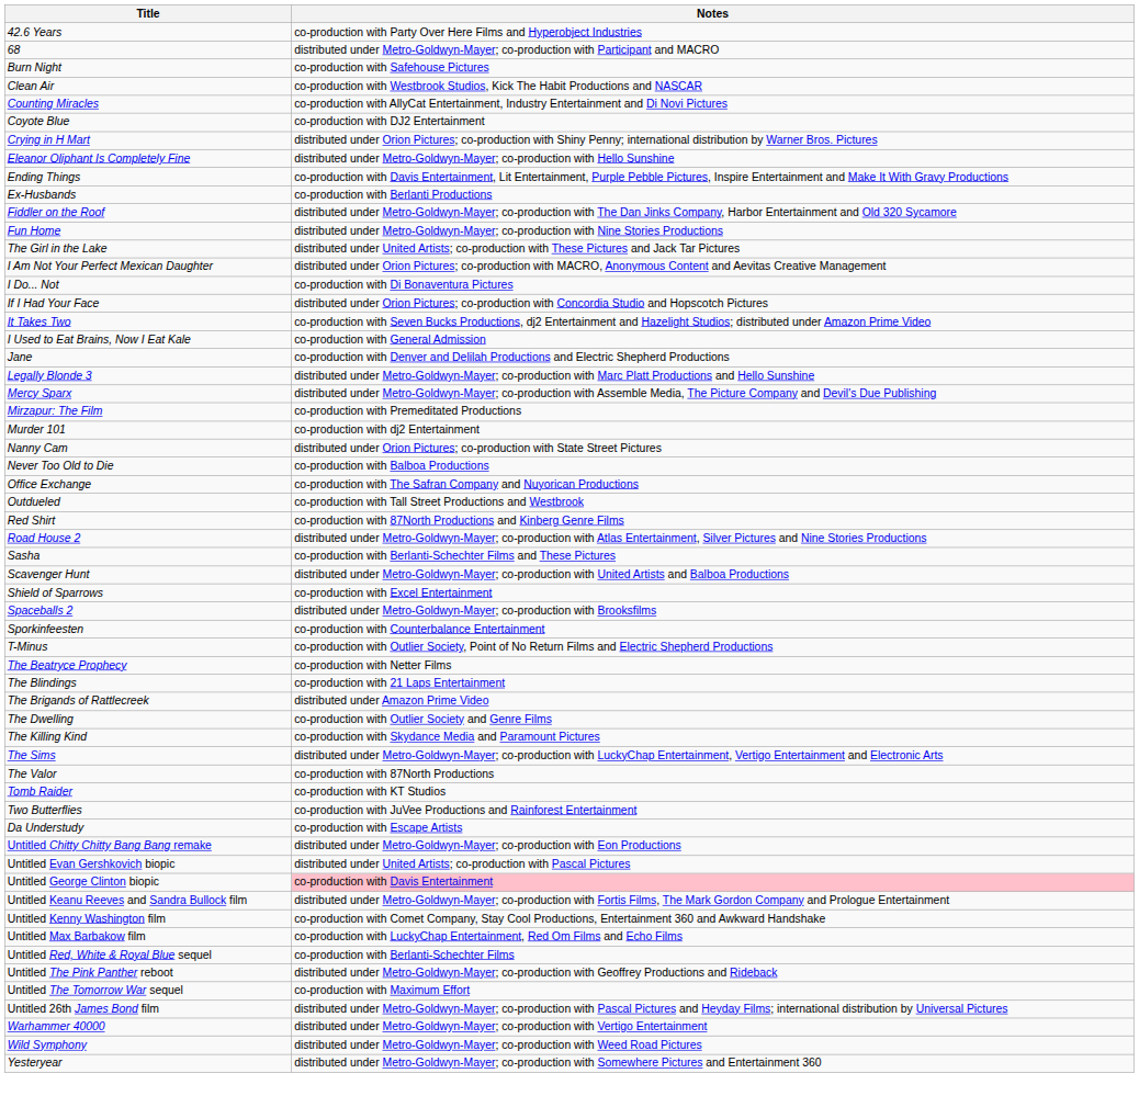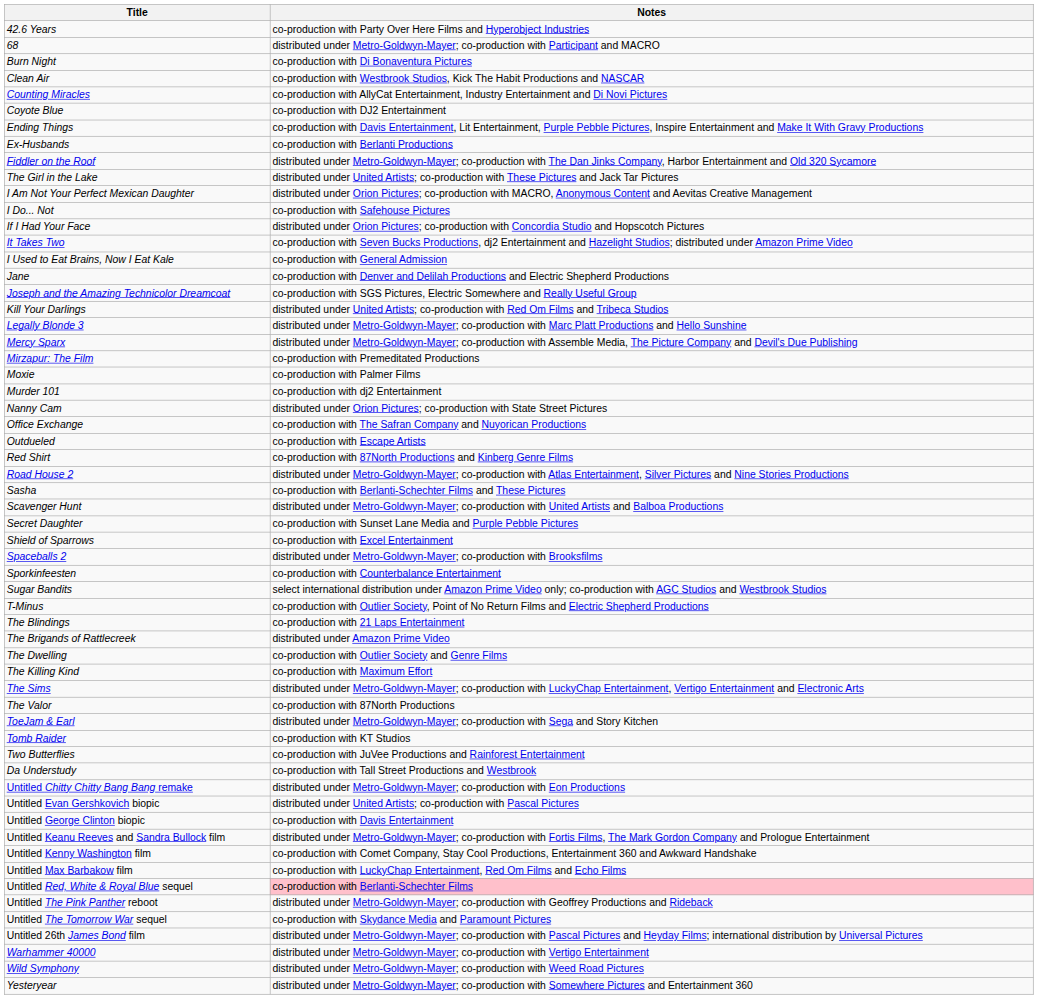 <table class="wikitable sortable" style="width:100%;">
 <tr>
 <th>Title</th>
 <th>Notes</th>
 </tr>
 <tr>
 <td><em>42.6 Years</em></td>
 <td>co-production with Party Over Here Films and <a href='#'>Hyperobject Industries</a></td>
 </tr>
 <tr>
 <td><em>68</em></td>
 <td>distributed under <a href='#'>Metro-Goldwyn-Mayer</a>; co-production with <a href='#'>Participant</a> and MACRO</td>
 </tr>
 <tr>
 <td><em>Burn Night</em></td>
-<td>co-production with <a href='#'>Safehouse Pictures</a></td>
+<td>co-production with <a href='#'>Di Bonaventura Pictures</a></td>
 </tr>
 <tr>
 <td><em>Clean Air</em></td>
 <td>co-production with <a href='#'>Westbrook Studios</a>, Kick The Habit Productions and <a href='#'>NASCAR</a></td>
 </tr>
 <tr>
 <td><em><a href='#'>Counting Miracles</a></em></td>
 <td>co-production with AllyCat Entertainment, Industry Entertainment and <a href='#'>Di Novi Pictures</a></td>
 </tr>
 <tr>
 <td><em>Coyote Blue</em></td>
 <td>co-production with DJ2 Entertainment</td>
 </tr>
 <tr>
-<td><em><a href='#'>Crying in H Mart</a></em></td>
-<td>distributed under <a href='#'>Orion Pictures</a>; co-production with Shiny Penny; international distribution by <a href='#'>Warner Bros. Pictures</a></td>
-</tr>
-<tr>
-<td><em><a href='#'>Eleanor Oliphant Is Completely Fine</a></em></td>
-<td>distributed under <a href='#'>Metro-Goldwyn-Mayer</a>; co-production with <a href='#'>Hello Sunshine</a></td>
-</tr>
-<tr>
 <td><em>Ending Things</em></td>
 <td>co-production with <a href='#'>Davis Entertainment</a>, Lit Entertainment, <a href='#'>Purple Pebble Pictures</a>, Inspire Entertainment and <a href='#'>Make It With Gravy Productions</a></td>
 </tr>
 <tr>
 <td><em>Ex-Husbands</em></td>
 <td>co-production with <a href='#'>Berlanti Productions</a></td>
 </tr>
 <tr>
 <td><em><a href='#'>Fiddler on the Roof</a></em></td>
 <td>distributed under <a href='#'>Metro-Goldwyn-Mayer</a>; co-production with <a href='#'>The Dan Jinks Company</a>, Harbor Entertainment and <a href='#'>Old 320 Sycamore</a></td>
 </tr>
 <tr>
-<td><em><a href='#'>Fun Home</a></em></td>
-<td>distributed under <a href='#'>Metro-Goldwyn-Mayer</a>; co-production with <a href='#'>Nine Stories Productions</a></td>
-</tr>
-<tr>
 <td><em>The Girl in the Lake</em></td>
 <td>distributed under <a href='#'>United Artists</a>; co-production with <a href='#'>These Pictures</a> and Jack Tar Pictures</td>
 </tr>
 <tr>
 <td><em>I Am Not Your Perfect Mexican Daughter</em></td>
 <td>distributed under <a href='#'>Orion Pictures</a>; co-production with MACRO, <a href='#'>Anonymous Content</a> and Aevitas Creative Management</td>
 </tr>
 <tr>
 <td><em>I Do... Not</em></td>
-<td>co-production with <a href='#'>Di Bonaventura Pictures</a></td>
+<td>co-production with <a href='#'>Safehouse Pictures</a></td>
 </tr>
 <tr>
 <td><em>If I Had Your Face</em></td>
 <td>distributed under <a href='#'>Orion Pictures</a>; co-production with <a href='#'>Concordia Studio</a> and Hopscotch Pictures</td>
 </tr>
 <tr>
 <td><em><a href='#'>It Takes Two</a></em></td>
 <td>co-production with <a href='#'>Seven Bucks Productions</a>, dj2 Entertainment and <a href='#'>Hazelight Studios</a>; distributed under <a href='#'>Amazon Prime Video</a></td>
 </tr>
 <tr>
 <td><em>I Used to Eat Brains, Now I Eat Kale</em></td>
 <td>co-production with <a href='#'>General Admission</a></td>
 </tr>
 <tr>
 <td><em>Jane</em></td>
 <td>co-production with <a href='#'>Denver and Delilah Productions</a> and Electric Shepherd Productions</td>
 </tr>
 <tr>
+<td><em><a href='#'>Joseph and the Amazing Technicolor Dreamcoat</a></em></td>
+<td>co-production with SGS Pictures, Electric Somewhere and <a href='#'>Really Useful Group</a></td>
+</tr>
+<tr>
+<td><em>Kill Your Darlings</em></td>
+<td>distributed under <a href='#'>United Artists</a>; co-production with <a href='#'>Red Om Films</a> and <a href='#'>Tribeca Studios</a></td>
+</tr>
+<tr>
 <td><em><a href='#'>Legally Blonde 3</a></em></td>
 <td>distributed under <a href='#'>Metro-Goldwyn-Mayer</a>; co-production with <a href='#'>Marc Platt Productions</a> and <a href='#'>Hello Sunshine</a></td>
 </tr>
 <tr>
 <td><em><a href='#'>Mercy Sparx</a></em></td>
 <td>distributed under <a href='#'>Metro-Goldwyn-Mayer</a>; co-production with Assemble Media, <a href='#'>The Picture Company</a> and <a href='#'>Devil's Due Publishing</a></td>
 </tr>
 <tr>
 <td><em><a href='#'>Mirzapur: The Film</a></em></td>
 <td>co-production with Premeditated Productions</td>
 </tr>
 <tr>
+<td><em>Moxie</em></td>
+<td>co-production with Palmer Films</td>
+</tr>
+<tr>
 <td><em>Murder 101</em></td>
 <td>co-production with dj2 Entertainment</td>
 </tr>
 <tr>
 <td><em>Nanny Cam</em></td>
 <td>distributed under <a href='#'>Orion Pictures</a>; co-production with State Street Pictures</td>
 </tr>
 <tr>
-<td><em>Never Too Old to Die</em></td>
-<td>co-production with <a href='#'>Balboa Productions</a></td>
-</tr>
-<tr>
 <td><em>Office Exchange</em></td>
 <td>co-production with <a href='#'>The Safran Company</a> and <a href='#'>Nuyorican Productions</a></td>
 </tr>
 <tr>
 <td><em>Outdueled</em></td>
-<td>co-production with Tall Street Productions and <a href='#'>Westbrook</a></td>
+<td>co-production with <a href='#'>Escape Artists</a></td>
 </tr>
 <tr>
 <td><em>Red Shirt</em></td>
 <td>co-production with <a href='#'>87North Productions</a> and <a href='#'>Kinberg Genre Films</a></td>
 </tr>
 <tr>
 <td><em><a href='#'>Road House 2</a></em></td>
 <td>distributed under <a href='#'>Metro-Goldwyn-Mayer</a>; co-production with <a href='#'>Atlas Entertainment</a>, <a href='#'>Silver Pictures</a> and <a href='#'>Nine Stories Productions</a></td>
 </tr>
 <tr>
 <td><em>Sasha</em></td>
 <td>co-production with <a href='#'>Berlanti-Schechter Films</a> and <a href='#'>These Pictures</a></td>
 </tr>
 <tr>
 <td><em>Scavenger Hunt</em></td>
 <td>distributed under <a href='#'>Metro-Goldwyn-Mayer</a>; co-production with <a href='#'>United Artists</a> and <a href='#'>Balboa Productions</a></td>
 </tr>
 <tr>
+<td><em>Secret Daughter</em></td>
+<td>co-production with Sunset Lane Media and <a href='#'>Purple Pebble Pictures</a></td>
+</tr>
+<tr>
 <td><em>Shield of Sparrows</em></td>
 <td>co-production with <a href='#'>Excel Entertainment</a></td>
 </tr>
 <tr>
 <td><em><a href='#'>Spaceballs 2</a></em></td>
 <td>distributed under <a href='#'>Metro-Goldwyn-Mayer</a>; co-production with <a href='#'>Brooksfilms</a></td>
 </tr>
 <tr>
 <td><em>Sporkinfeesten</em></td>
 <td>co-production with <a href='#'>Counterbalance Entertainment</a></td>
 </tr>
 <tr>
+<td><em>Sugar Bandits</em></td>
+<td>select international distribution under <a href='#'>Amazon Prime Video</a> only; co-production with <a href='#'>AGC Studios</a> and <a href='#'>Westbrook Studios</a></td>
+</tr>
+<tr>
 <td><em>T-Minus</em></td>
 <td>co-production with <a href='#'>Outlier Society</a>, Point of No Return Films and <a href='#'>Electric Shepherd Productions</a></td>
-</tr>
-<tr>
-<td><em><a href='#'>The Beatryce Prophecy</a></em></td>
-<td>co-production with Netter Films</td>
 </tr>
 <tr>
 <td><em>The Blindings</em></td>
 <td>co-production with <a href='#'>21 Laps Entertainment</a></td>
 </tr>
 <tr>
 <td><em>The Brigands of Rattlecreek</em></td>
 <td>distributed under <a href='#'>Amazon Prime Video</a></td>
 </tr>
 <tr>
 <td><em>The Dwelling</em></td>
 <td>co-production with <a href='#'>Outlier Society</a> and <a href='#'>Genre Films</a></td>
 </tr>
 <tr>
 <td><em>The Killing Kind</em></td>
-<td>co-production with <a href='#'>Skydance Media</a> and <a href='#'>Paramount Pictures</a></td>
+<td>co-production with <a href='#'>Maximum Effort</a></td>
 </tr>
 <tr>
 <td><em><a href='#'>The Sims</a></em></td>
 <td>distributed under <a href='#'>Metro-Goldwyn-Mayer</a>; co-production with <a href='#'>LuckyChap Entertainment</a>, <a href='#'>Vertigo Entertainment</a> and <a href='#'>Electronic Arts</a></td>
 </tr>
 <tr>
 <td><em>The Valor</em></td>
 <td>co-production with 87North Productions</td>
+</tr>
+<tr>
+<td><em><a href='#'>ToeJam & Earl</a></em></td>
+<td>distributed under <a href='#'>Metro-Goldwyn-Mayer</a>; co-production with <a href='#'>Sega</a> and Story Kitchen</td>
 </tr>
 <tr>
 <td><em><a href='#'>Tomb Raider</a></em></td>
 <td>co-production with KT Studios</td>
 </tr>
 <tr>
 <td><em>Two Butterflies</em></td>
 <td>co-production with JuVee Productions and <a href='#'>Rainforest Entertainment</a></td>
 </tr>
 <tr>
 <td><em>Da Understudy</em></td>
-<td>co-production with <a href='#'>Escape Artists</a></td>
+<td>co-production with Tall Street Productions and <a href='#'>Westbrook</a></td>
 </tr>
 <tr>
 <td><a href='#'>Untitled <em>Chitty Chitty Bang Bang</em> remake</a></td>
 <td>distributed under <a href='#'>Metro-Goldwyn-Mayer</a>; co-production with <a href='#'>Eon Productions</a></td>
 </tr>
 <tr>
 <td>Untitled <a href='#'>Evan Gershkovich</a> biopic</td>
 <td>distributed under <a href='#'>United Artists</a>; co-production with <a href='#'>Pascal Pictures</a></td>
 </tr>
 <tr>
 <td>Untitled <a href='#'>George Clinton</a> biopic</td>
-<td style="background: pink;">co-production with <a href='#'>Davis Entertainment</a></td>
+<td>co-production with <a href='#'>Davis Entertainment</a></td>
 </tr>
 <tr>
 <td>Untitled <a href='#'>Keanu Reeves</a> and <a href='#'>Sandra Bullock</a> film</td>
 <td>distributed under <a href='#'>Metro-Goldwyn-Mayer</a>; co-production with <a href='#'>Fortis Films</a>, <a href='#'>The Mark Gordon Company</a> and Prologue Entertainment</td>
 </tr>
 <tr>
 <td>Untitled <a href='#'>Kenny Washington</a> film</td>
 <td>co-production with Comet Company, Stay Cool Productions, Entertainment 360 and Awkward Handshake</td>
 </tr>
 <tr>
 <td>Untitled <a href='#'>Max Barbakow</a> film</td>
 <td>co-production with <a href='#'>LuckyChap Entertainment</a>, <a href='#'>Red Om Films</a> and <a href='#'>Echo Films</a></td>
 </tr>
 <tr>
 <td>Untitled <em><a href='#'>Red, White & Royal Blue</a></em> sequel</td>
-<td>co-production with <a href='#'>Berlanti-Schechter Films</a></td>
+<td style="background: pink;">co-production with <a href='#'>Berlanti-Schechter Films</a></td>
 </tr>
 <tr>
 <td>Untitled <a href='#'><em>The Pink Panther</em></a> reboot</td>
 <td>distributed under <a href='#'>Metro-Goldwyn-Mayer</a>; co-production with Geoffrey Productions and <a href='#'>Rideback</a></td>
 </tr>
 <tr>
 <td>Untitled <em><a href='#'>The Tomorrow War</a></em> sequel</td>
-<td>co-production with <a href='#'>Maximum Effort</a></td>
+<td>co-production with <a href='#'>Skydance Media</a> and <a href='#'>Paramount Pictures</a></td>
 </tr>
 <tr>
 <td>Untitled 26th <em><a href='#'>James Bond</a></em> film</td>
 <td>distributed under <a href='#'>Metro-Goldwyn-Mayer</a>; co-production with <a href='#'>Pascal Pictures</a> and <a href='#'>Heyday Films</a>; international distribution by <a href='#'>Universal Pictures</a></td>
 </tr>
 <tr>
 <td><em><a href='#'>Warhammer 40000</a></em></td>
 <td>distributed under <a href='#'>Metro-Goldwyn-Mayer</a>; co-production with <a href='#'>Vertigo Entertainment</a></td>
 </tr>
 <tr>
 <td><em><a href='#'>Wild Symphony</a></em></td>
 <td>distributed under <a href='#'>Metro-Goldwyn-Mayer</a>; co-production with <a href='#'>Weed Road Pictures</a></td>
 </tr>
 <tr>
 <td><em>Yesteryear</em></td>
 <td>distributed under <a href='#'>Metro-Goldwyn-Mayer</a>; co-production with <a href='#'>Somewhere Pictures</a> and Entertainment 360</td>
 </tr>
 </table>
